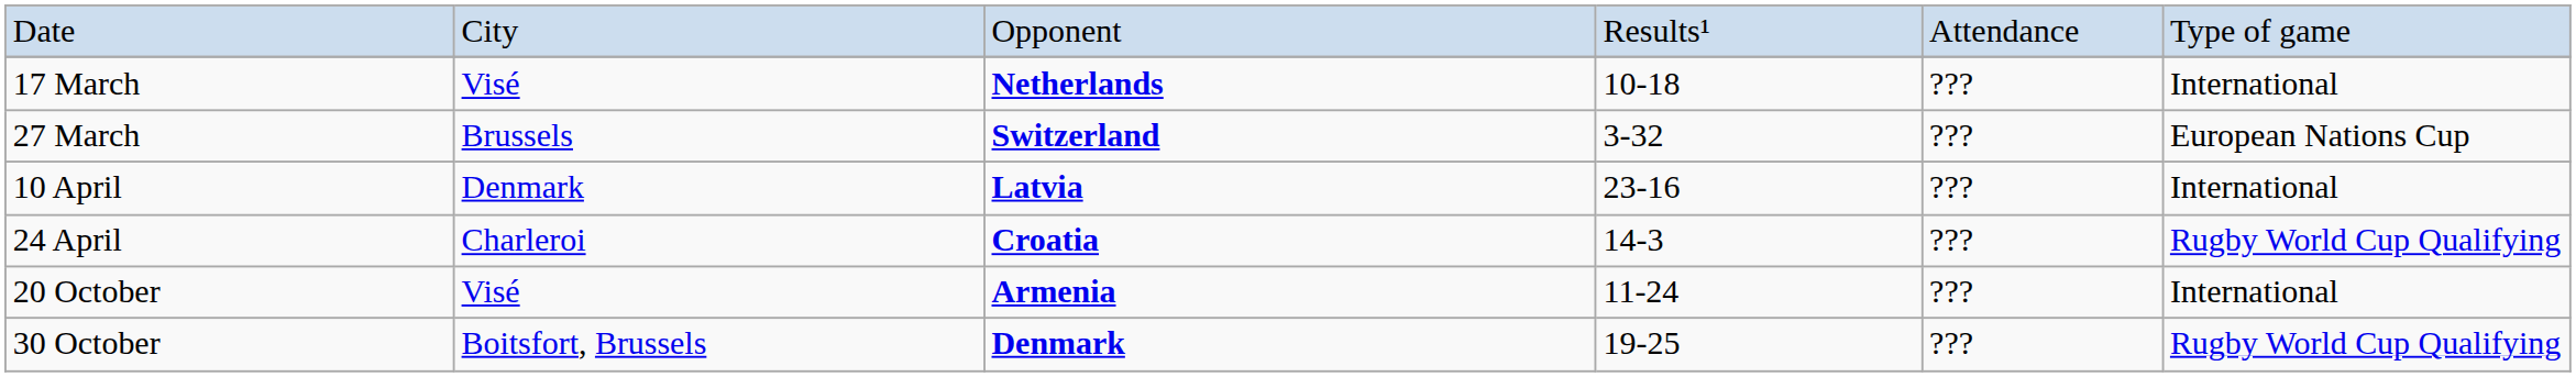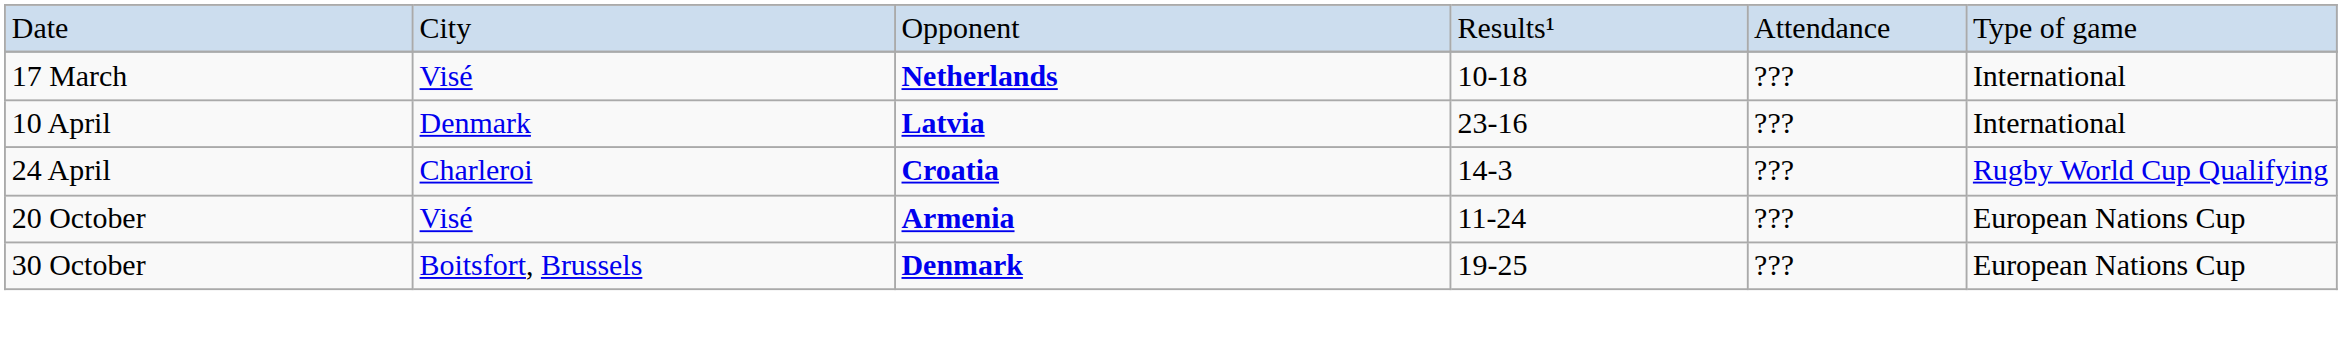 <table class="wikitable">
 <tr ---- bgcolor=#CCDDEE>
 <td width=11%>Date</td>
 <td width=13%>City</td>
 <td width=15%>Opponent</td>
 <td width=8%>Results¹</td>
 <td width=5%>Attendance</td>
 <td width=10%>Type of game</td>
 </tr>
 <tr>
 </tr>
 <tr -----bgcolor=#DDEEFF>
 <td>17 March</td>
 <td><a href='#'>Visé</a></td>
 <td> <strong><a href='#'>Netherlands</a></strong></td>
 <td>10-18</td>
 <td>???</td>
 <td>International</td>
-</tr>
-<tr ----bgcolor=#DDEEFF>
-<td>27 March</td>
-<td><a href='#'>Brussels</a></td>
-<td> <strong><a href='#'>Switzerland</a></strong></td>
-<td>3-32</td>
-<td>???</td>
-<td>European Nations Cup</td>
 </tr>
 <tr ----bgcolor=#DDEEFF>
 <td>10 April</td>
 <td><a href='#'>Denmark</a></td>
 <td> <strong><a href='#'>Latvia</a></strong></td>
 <td>23-16</td>
 <td>???</td>
 <td>International</td>
 </tr>
 <tr ----bgcolor=#DDEEFF>
 <td>24 April</td>
 <td><a href='#'>Charleroi</a></td>
 <td> <strong><a href='#'>Croatia</a></strong></td>
 <td>14-3</td>
 <td>???</td>
 <td><a href='#'>Rugby World Cup Qualifying</a></td>
 </tr>
 <tr ----bgcolor=#DDEEFF>
 <td>20 October</td>
 <td><a href='#'>Visé</a></td>
 <td> <strong><a href='#'>Armenia</a></strong></td>
 <td>11-24</td>
 <td>???</td>
-<td>International</td>
+<td>European Nations Cup</td>
 </tr>
 <tr ----bgcolor=#DDEEFF>
 <td>30 October</td>
 <td><a href='#'>Boitsfort</a>, <a href='#'>Brussels</a></td>
 <td> <strong><a href='#'>Denmark</a></strong></td>
 <td>19-25</td>
 <td>???</td>
-<td><a href='#'>Rugby World Cup Qualifying</a></td>
+<td>European Nations Cup</td>
 </tr>
 </table>
